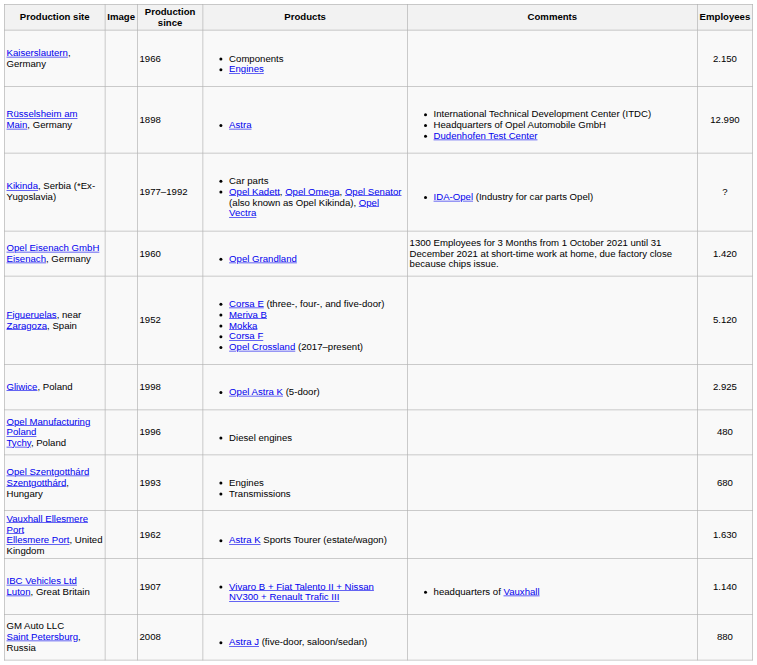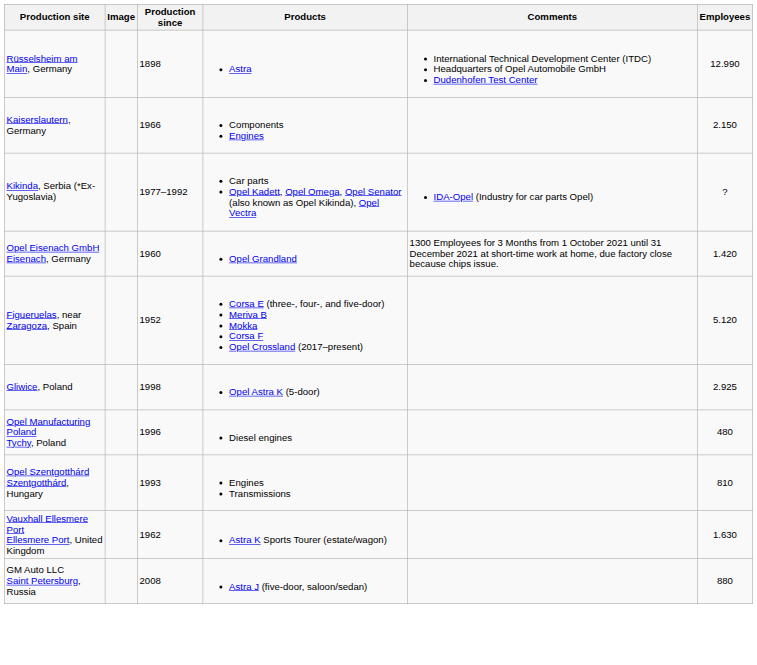 <table class="wikitable sortable">
 <tr class="background color5">
 <th>Production site</th>
 <th>Image</th>
 <th>Production since</th>
 <th>Products</th>
 <th>Comments</th>
 <th>Employees</th>
 </tr>
 <tr>
+<td><a href='#'>Rüsselsheim am Main</a>, Germany</td>
+<td></td>
+<td>1898</td>
+<td><br><ul><li><a href='#'>Astra</a></li></ul></td>
+<td><br><ul><li>International Technical Development Center (ITDC)</li><li>Headquarters of Opel Automobile GmbH</li><li><a href='#'>Dudenhofen Test Center</a></li></ul></td>
+<td style="text-align:center;">12.990</td>
+</tr>
+<tr>
 <td><a href='#'>Kaiserslautern</a>, Germany</td>
 <td></td>
 <td>1966</td>
 <td><br><ul><li>Components</li><li><a href='#'>Engines</a></li></ul></td>
 <td></td>
 <td style="text-align:center;">2.150</td>
-</tr>
-<tr>
-<td><a href='#'>Rüsselsheim am Main</a>, Germany</td>
-<td></td>
-<td>1898</td>
-<td><br><ul><li><a href='#'>Astra</a></li></ul></td>
-<td><br><ul><li>International Technical Development Center (ITDC)</li><li>Headquarters of Opel Automobile GmbH</li><li><a href='#'>Dudenhofen Test Center</a></li></ul></td>
-<td style="text-align:center;">12.990</td>
 </tr>
 <tr>
 <td><a href='#'>Kikinda</a>, Serbia (*Ex-Yugoslavia)</td>
 <td></td>
 <td>1977–1992</td>
 <td><br><ul><li>Car parts</li><li><a href='#'>Opel Kadett</a>, <a href='#'>Opel Omega</a>, <a href='#'>Opel Senator</a> (also known as Opel Kikinda), <a href='#'>Opel Vectra</a></li></ul></td>
 <td><br><ul><li><a href='#'>IDA-Opel</a> (Industry for car parts Opel)</li></ul></td>
 <td style="text-align:center;">?</td>
 </tr>
 <tr>
 <td><a href='#'>Opel Eisenach GmbH</a><br><a href='#'>Eisenach</a>, Germany</td>
 <td></td>
 <td>1960</td>
 <td><br><ul><li><a href='#'>Opel Grandland</a></li></ul></td>
 <td>1300 Employees for 3 Months from 1 October 2021 until 31 December 2021 at short-time work at home, due factory close because chips issue.</td>
 <td style="text-align:center;">1.420</td>
 </tr>
 <tr>
 <td><a href='#'>Figueruelas</a>, near <a href='#'>Zaragoza</a>, Spain</td>
 <td></td>
 <td>1952</td>
 <td><br><ul><li><a href='#'>Corsa E</a> (three-, four-, and five-door)</li><li><a href='#'>Meriva B</a></li><li><a href='#'>Mokka</a></li><li><a href='#'>Corsa F</a></li><li><a href='#'>Opel Crossland</a> (2017–present)</li></ul></td>
 <td></td>
 <td style="text-align:center;">5.120</td>
 </tr>
 <tr>
 <td><a href='#'>Gliwice</a>, Poland</td>
 <td></td>
 <td>1998</td>
 <td><br><ul><li><a href='#'>Opel Astra K</a> (5-door)</li></ul></td>
 <td></td>
 <td style="text-align:center;">2.925</td>
 </tr>
 <tr>
 <td><a href='#'>Opel Manufacturing Poland</a><br><a href='#'>Tychy</a>, Poland</td>
 <td></td>
 <td>1996</td>
 <td><br><ul><li>Diesel engines</li></ul></td>
 <td></td>
 <td style="text-align:center;">480</td>
 </tr>
 <tr>
 <td><a href='#'>Opel Szentgotthárd</a><br><a href='#'>Szentgotthárd</a>, Hungary</td>
 <td></td>
 <td>1993</td>
 <td><br><ul><li>Engines</li><li>Transmissions</li></ul></td>
 <td></td>
-<td style="text-align:center;">680</td>
+<td style="text-align:center;">810</td>
 </tr>
 <tr>
 <td><a href='#'>Vauxhall Ellesmere Port</a><br><a href='#'>Ellesmere Port</a>, United Kingdom</td>
 <td></td>
 <td>1962</td>
 <td><br><ul><li><a href='#'>Astra K</a> Sports Tourer (estate/wagon)</li></ul></td>
 <td></td>
 <td style="text-align:center;">1.630</td>
 </tr>
 <tr>
-<td><a href='#'>IBC Vehicles Ltd</a><br><a href='#'>Luton</a>, Great Britain</td>
-<td></td>
-<td>1907</td>
-<td><br><ul><li><a href='#'>Vivaro B + Fiat Talento II + Nissan NV300 + Renault Trafic III</a></li></ul></td>
-<td><br><ul><li>headquarters of <a href='#'>Vauxhall</a></li></ul></td>
-<td style="text-align:center;">1.140</td>
-</tr>
-<tr>
 <td>GM Auto LLC<br><a href='#'>Saint Petersburg</a>, Russia</td>
 <td></td>
 <td>2008</td>
 <td><br><ul><li><a href='#'>Astra J</a> (five-door, saloon/sedan)</li></ul></td>
 <td></td>
 <td style="text-align:center;">880</td>
 </tr>
 </table>
